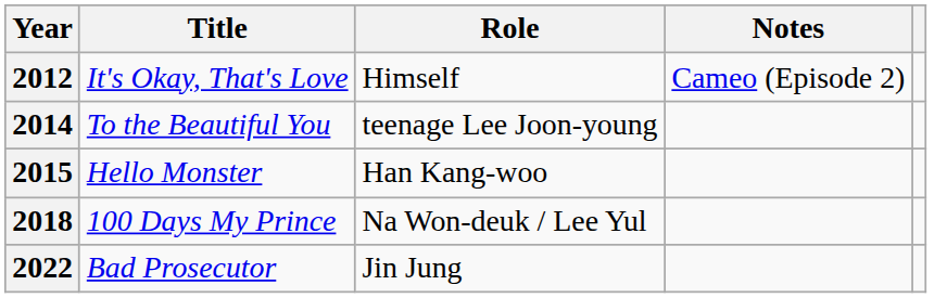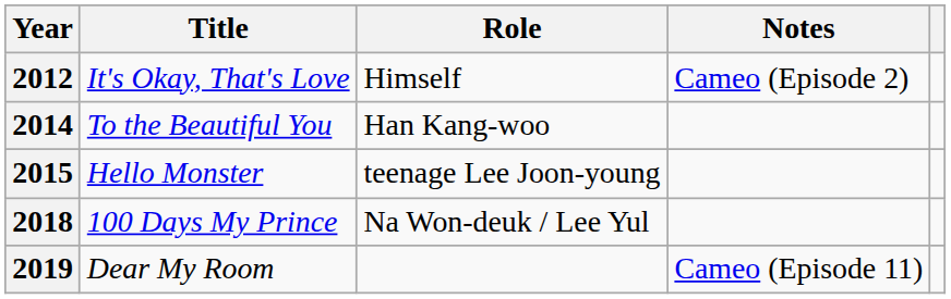 <table class="wikitable plainrowheaders sortable">
 <tr>
 <th scope="col">Year</th>
 <th scope="col">Title</th>
 <th scope="col">Role</th>
 <th scope="col">Notes</th>
 <th scope="col" class="unsortable"></th>
 </tr>
 <tr>
 <th scope="row">2012</th>
 <td><em><a href='#'>It's Okay, That's Love</a></em></td>
 <td>Himself</td>
 <td><a href='#'>Cameo</a> (Episode 2)</td>
 <td style="text-align:center"></td>
 </tr>
 <tr>
 <th scope="row">2014</th>
 <td><em><a href='#'>To the Beautiful You</a></em></td>
-<td>teenage Lee Joon-young</td>
+<td>Han Kang-woo</td>
 <td></td>
 <td style="text-align:center"></td>
 </tr>
 <tr>
 <th scope="row">2015</th>
 <td><em><a href='#'>Hello Monster</a></em></td>
-<td>Han Kang-woo</td>
+<td>teenage Lee Joon-young</td>
 <td></td>
 <td style="text-align:center"></td>
 </tr>
 <tr>
 <th scope="row">2018</th>
 <td><em><a href='#'>100 Days My Prince</a></em></td>
 <td>Na Won-deuk / Lee Yul</td>
 <td></td>
 <td style="text-align:center"></td>
 </tr>
 <tr>
-<th scope="row">2022</th>
-<td><em><a href='#'>Bad Prosecutor</a></em></td>
-<td>Jin Jung</td>
+<th scope="row">2019</th>
+<td><em>Dear My Room</em></td>
 <td></td>
+<td><a href='#'>Cameo</a> (Episode 11)</td>
 <td style="text-align:center"></td>
 </tr>
 </table>
